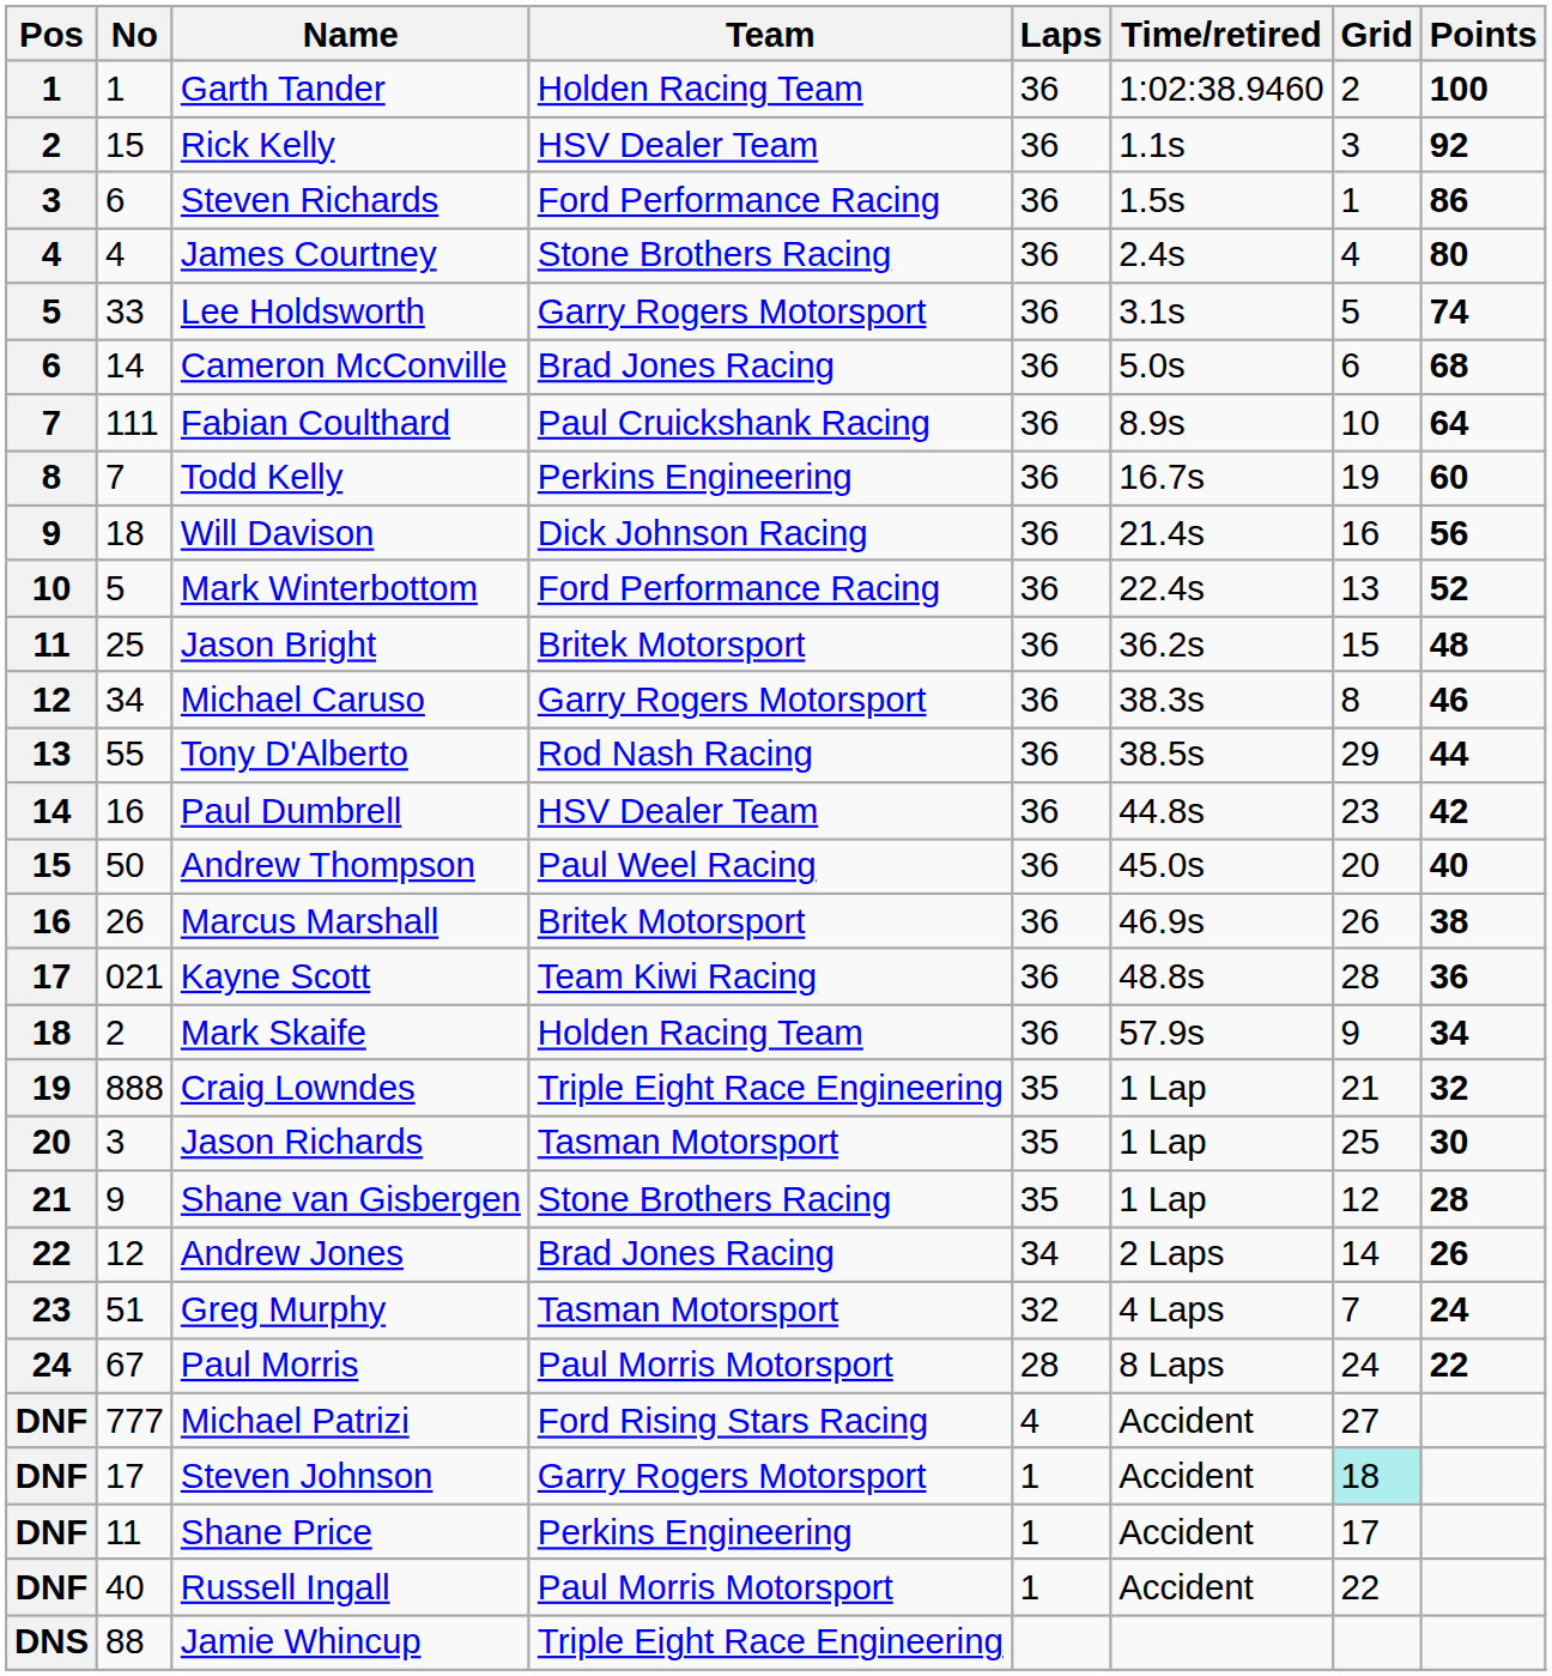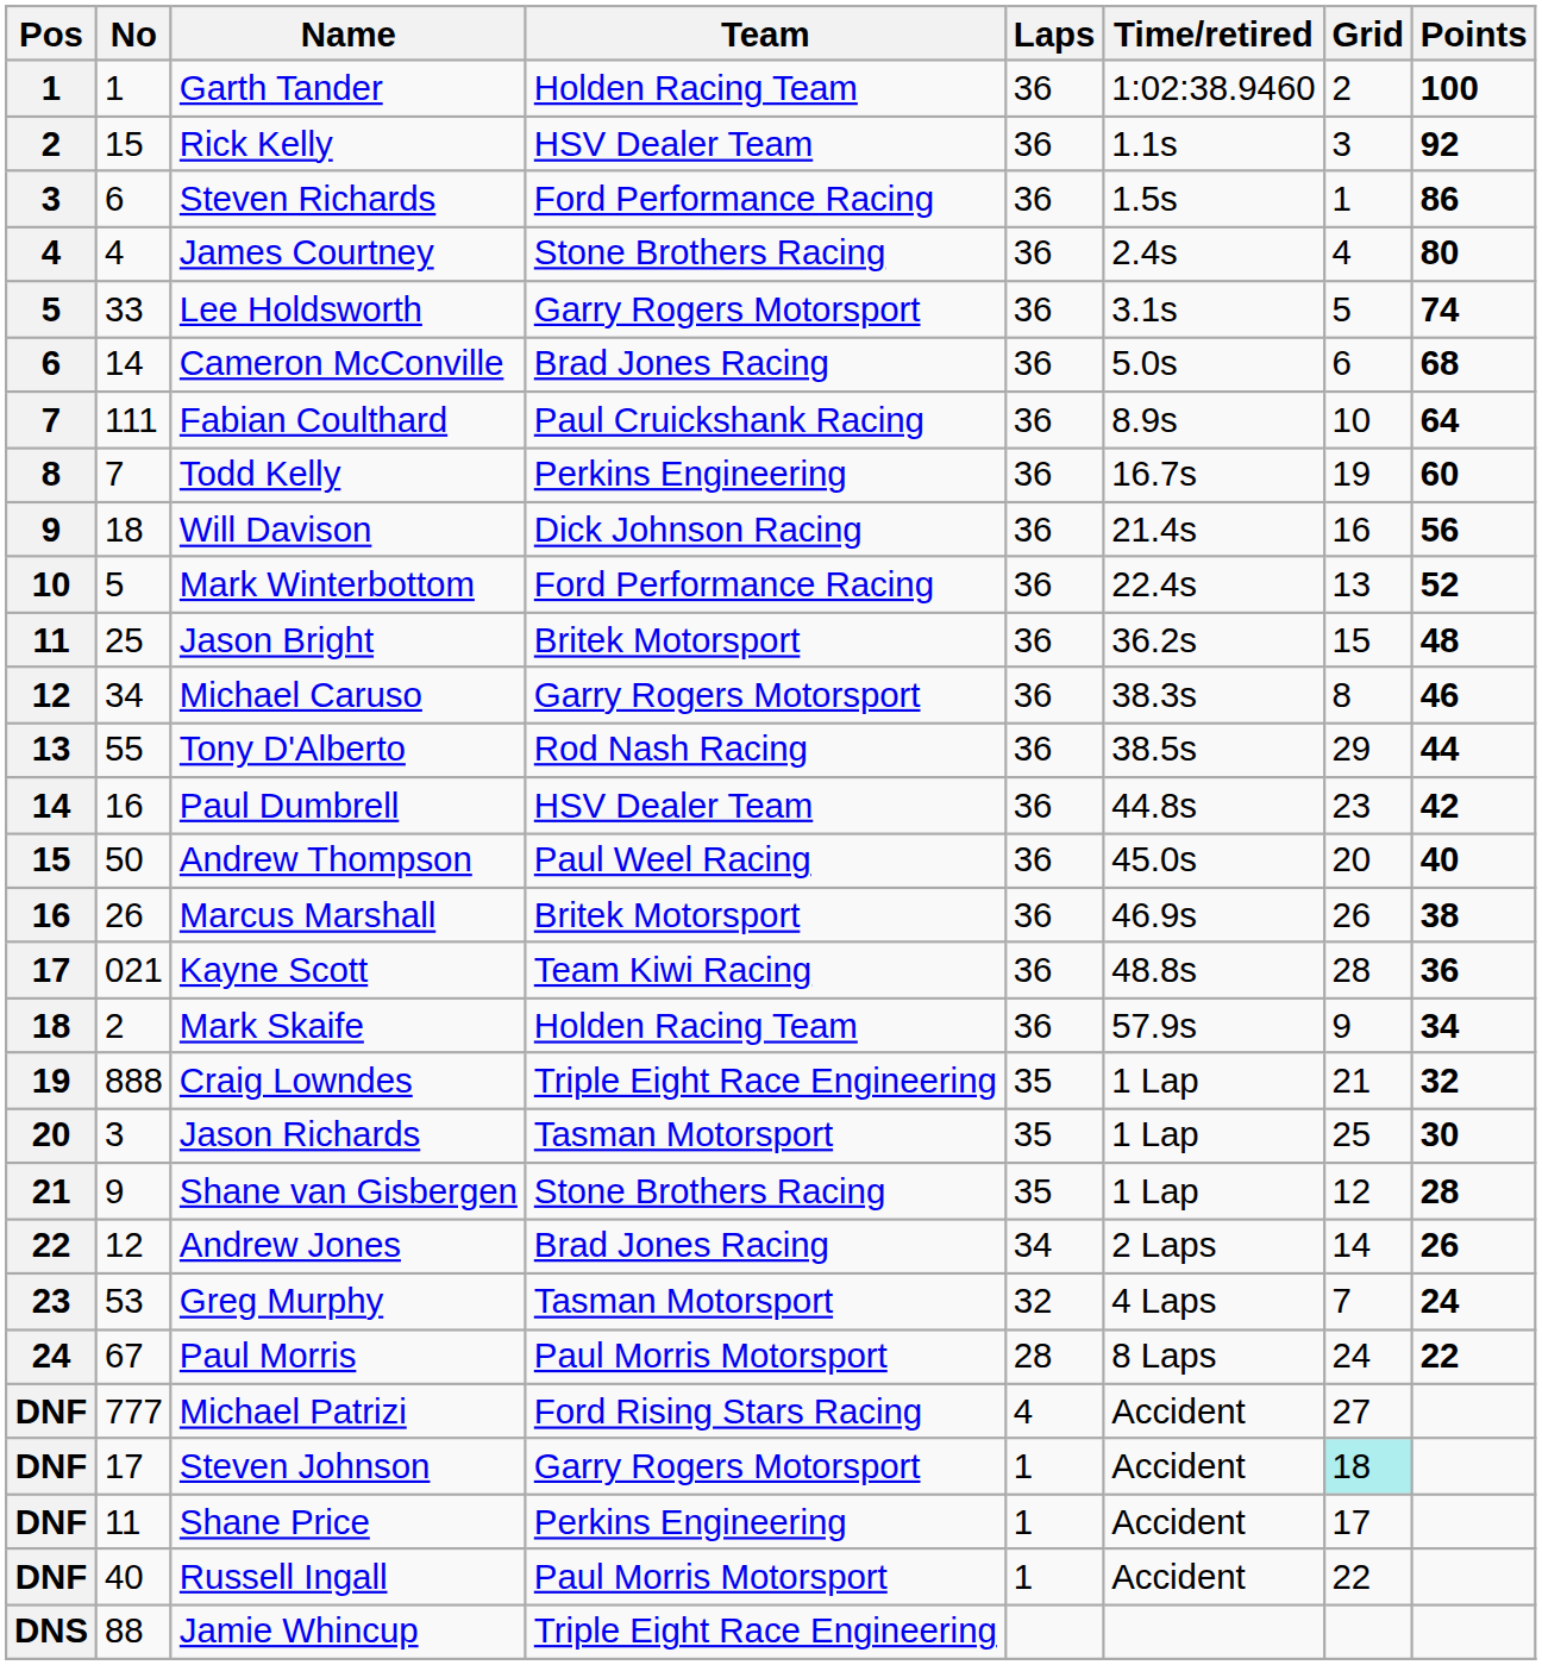 <table class="wikitable" style="font-size: 85%;">
 <tr>
 <th>Pos</th>
 <th>No</th>
 <th>Name</th>
 <th>Team</th>
 <th>Laps</th>
 <th>Time/retired</th>
 <th>Grid</th>
 <th>Points</th>
 </tr>
 <tr>
 <th>1</th>
 <td>1</td>
 <td> <a href='#'>Garth Tander</a></td>
 <td><a href='#'>Holden Racing Team</a></td>
 <td>36</td>
 <td>1:02:38.9460</td>
 <td>2</td>
 <td><strong>100</strong></td>
 </tr>
 <tr>
 <th>2</th>
 <td>15</td>
 <td> <a href='#'>Rick Kelly</a></td>
 <td><a href='#'>HSV Dealer Team</a></td>
 <td>36</td>
 <td>1.1s</td>
 <td>3</td>
 <td><strong>92</strong></td>
 </tr>
 <tr>
 <th>3</th>
 <td>6</td>
 <td> <a href='#'>Steven Richards</a></td>
 <td><a href='#'>Ford Performance Racing</a></td>
 <td>36</td>
 <td>1.5s</td>
 <td>1</td>
 <td><strong>86</strong></td>
 </tr>
 <tr>
 <th>4</th>
 <td>4</td>
 <td> <a href='#'>James Courtney</a></td>
 <td><a href='#'>Stone Brothers Racing</a></td>
 <td>36</td>
 <td>2.4s</td>
 <td>4</td>
 <td><strong>80</strong></td>
 </tr>
 <tr>
 <th>5</th>
 <td>33</td>
 <td> <a href='#'>Lee Holdsworth</a></td>
 <td><a href='#'>Garry Rogers Motorsport</a></td>
 <td>36</td>
 <td>3.1s</td>
 <td>5</td>
 <td><strong>74</strong></td>
 </tr>
 <tr>
 <th>6</th>
 <td>14</td>
 <td> <a href='#'>Cameron McConville</a></td>
 <td><a href='#'>Brad Jones Racing</a></td>
 <td>36</td>
 <td>5.0s</td>
 <td>6</td>
 <td><strong>68</strong></td>
 </tr>
 <tr>
 <th>7</th>
 <td>111</td>
 <td> <a href='#'>Fabian Coulthard</a></td>
 <td><a href='#'>Paul Cruickshank Racing</a></td>
 <td>36</td>
 <td>8.9s</td>
 <td>10</td>
 <td><strong>64</strong></td>
 </tr>
 <tr>
 <th>8</th>
 <td>7</td>
 <td> <a href='#'>Todd Kelly</a></td>
 <td><a href='#'>Perkins Engineering</a></td>
 <td>36</td>
 <td>16.7s</td>
 <td>19</td>
 <td><strong>60</strong></td>
 </tr>
 <tr>
 <th>9</th>
 <td>18</td>
 <td> <a href='#'>Will Davison</a></td>
 <td><a href='#'>Dick Johnson Racing</a></td>
 <td>36</td>
 <td>21.4s</td>
 <td>16</td>
 <td><strong>56</strong></td>
 </tr>
 <tr>
 <th>10</th>
 <td>5</td>
 <td> <a href='#'>Mark Winterbottom</a></td>
 <td><a href='#'>Ford Performance Racing</a></td>
 <td>36</td>
 <td>22.4s</td>
 <td>13</td>
 <td><strong>52</strong></td>
 </tr>
 <tr>
 <th>11</th>
 <td>25</td>
 <td> <a href='#'>Jason Bright</a></td>
 <td><a href='#'>Britek Motorsport</a></td>
 <td>36</td>
 <td>36.2s</td>
 <td>15</td>
 <td><strong>48</strong></td>
 </tr>
 <tr>
 <th>12</th>
 <td>34</td>
 <td> <a href='#'>Michael Caruso</a></td>
 <td><a href='#'>Garry Rogers Motorsport</a></td>
 <td>36</td>
 <td>38.3s</td>
 <td>8</td>
 <td><strong>46</strong></td>
 </tr>
 <tr>
 <th>13</th>
 <td>55</td>
 <td> <a href='#'>Tony D'Alberto</a></td>
 <td><a href='#'>Rod Nash Racing</a></td>
 <td>36</td>
 <td>38.5s</td>
 <td>29</td>
 <td><strong>44</strong></td>
 </tr>
 <tr>
 <th>14</th>
 <td>16</td>
 <td> <a href='#'>Paul Dumbrell</a></td>
 <td><a href='#'>HSV Dealer Team</a></td>
 <td>36</td>
 <td>44.8s</td>
 <td>23</td>
 <td><strong>42</strong></td>
 </tr>
 <tr>
 <th>15</th>
 <td>50</td>
 <td> <a href='#'>Andrew Thompson</a></td>
 <td><a href='#'>Paul Weel Racing</a></td>
 <td>36</td>
 <td>45.0s</td>
 <td>20</td>
 <td><strong>40</strong></td>
 </tr>
 <tr>
 <th>16</th>
 <td>26</td>
 <td> <a href='#'>Marcus Marshall</a></td>
 <td><a href='#'>Britek Motorsport</a></td>
 <td>36</td>
 <td>46.9s</td>
 <td>26</td>
 <td><strong>38</strong></td>
 </tr>
 <tr>
 <th>17</th>
 <td>021</td>
 <td> <a href='#'>Kayne Scott</a></td>
 <td><a href='#'>Team Kiwi Racing</a></td>
 <td>36</td>
 <td>48.8s</td>
 <td>28</td>
 <td><strong>36</strong></td>
 </tr>
 <tr>
 <th>18</th>
 <td>2</td>
 <td> <a href='#'>Mark Skaife</a></td>
 <td><a href='#'>Holden Racing Team</a></td>
 <td>36</td>
 <td>57.9s</td>
 <td>9</td>
 <td><strong>34</strong></td>
 </tr>
 <tr>
 <th>19</th>
 <td>888</td>
 <td> <a href='#'>Craig Lowndes</a></td>
 <td><a href='#'>Triple Eight Race Engineering</a></td>
 <td>35</td>
 <td> 1 Lap</td>
 <td>21</td>
 <td><strong>32</strong></td>
 </tr>
 <tr>
 <th>20</th>
 <td>3</td>
 <td> <a href='#'>Jason Richards</a></td>
 <td><a href='#'>Tasman Motorsport</a></td>
 <td>35</td>
 <td> 1 Lap</td>
 <td>25</td>
 <td><strong>30</strong></td>
 </tr>
 <tr>
 <th>21</th>
 <td>9</td>
 <td> <a href='#'>Shane van Gisbergen</a></td>
 <td><a href='#'>Stone Brothers Racing</a></td>
 <td>35</td>
 <td>1 Lap</td>
 <td>12</td>
 <td><strong>28</strong></td>
 </tr>
 <tr>
 <th>22</th>
 <td>12</td>
 <td> <a href='#'>Andrew Jones</a></td>
 <td><a href='#'>Brad Jones Racing</a></td>
 <td>34</td>
 <td> 2 Laps</td>
 <td>14</td>
 <td><strong>26</strong></td>
 </tr>
 <tr>
 <th>23</th>
-<td>51</td>
+<td>53</td>
 <td> <a href='#'>Greg Murphy</a></td>
 <td><a href='#'>Tasman Motorsport</a></td>
 <td>32</td>
 <td> 4 Laps</td>
 <td>7</td>
 <td><strong>24</strong></td>
 </tr>
 <tr>
 <th>24</th>
 <td>67</td>
 <td> <a href='#'>Paul Morris</a></td>
 <td><a href='#'>Paul Morris Motorsport</a></td>
 <td>28</td>
 <td> 8 Laps</td>
 <td>24</td>
 <td><strong>22</strong></td>
 </tr>
 <tr>
 <th>DNF</th>
 <td>777</td>
 <td> <a href='#'>Michael Patrizi</a></td>
 <td><a href='#'>Ford Rising Stars Racing</a></td>
 <td>4</td>
 <td>Accident</td>
 <td>27</td>
 <td></td>
 </tr>
 <tr>
 <th>DNF</th>
 <td>17</td>
 <td> <a href='#'>Steven Johnson</a></td>
 <td><a href='#'>Garry Rogers Motorsport</a></td>
 <td>1</td>
 <td>Accident</td>
 <td style="background: paleturquoise;">18</td>
 <td></td>
 </tr>
 <tr>
 <th>DNF</th>
 <td>11</td>
 <td> <a href='#'>Shane Price</a></td>
 <td><a href='#'>Perkins Engineering</a></td>
 <td>1</td>
 <td>Accident</td>
 <td>17</td>
 <td></td>
 </tr>
 <tr>
 <th>DNF</th>
 <td>40</td>
 <td> <a href='#'>Russell Ingall</a></td>
 <td><a href='#'>Paul Morris Motorsport</a></td>
 <td>1</td>
 <td>Accident</td>
 <td>22</td>
 <td></td>
 </tr>
 <tr>
 <th>DNS</th>
 <td>88</td>
 <td> <a href='#'>Jamie Whincup</a></td>
 <td><a href='#'>Triple Eight Race Engineering</a></td>
 <td></td>
 <td></td>
 <td></td>
 <td></td>
 </tr>
 <tr>
 </tr>
 </table>
